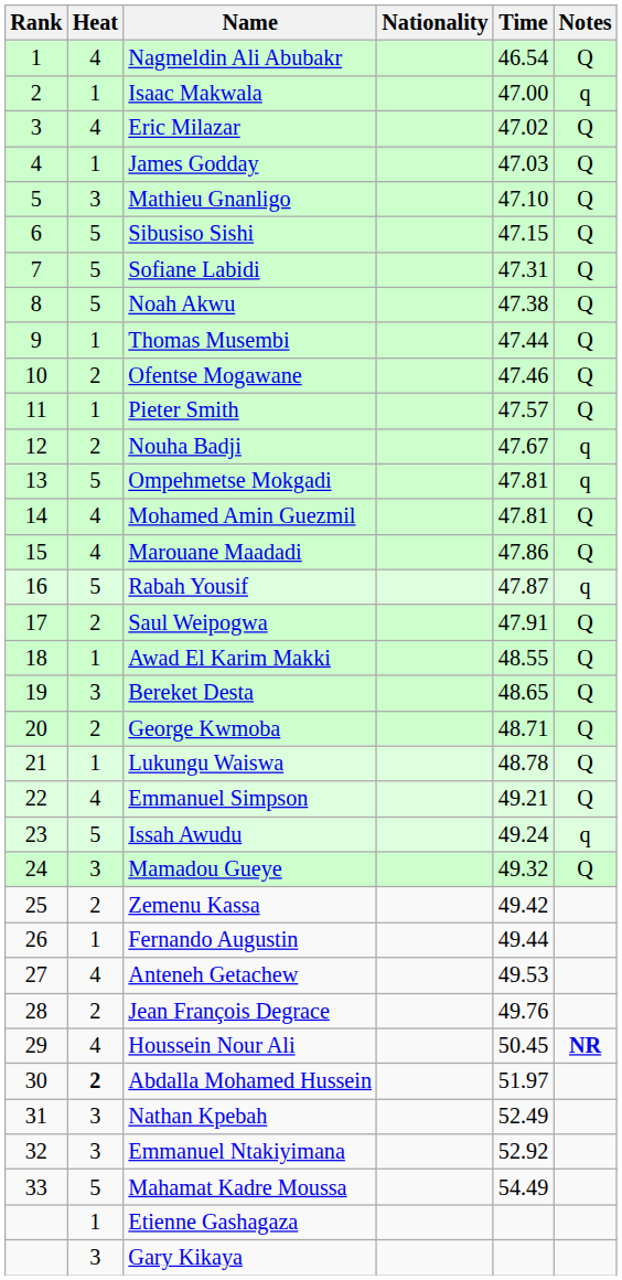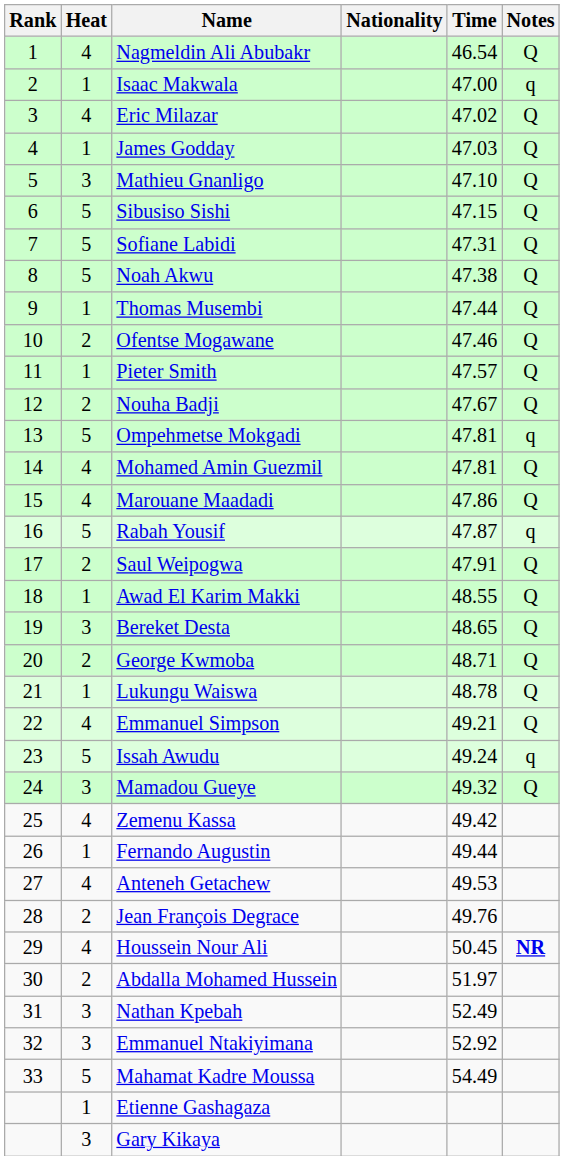 <table class="wikitable sortable" style="text-align:center">
 <tr>
 <th>Rank</th>
 <th>Heat</th>
 <th>Name</th>
 <th>Nationality</th>
 <th>Time</th>
 <th>Notes</th>
 </tr>
 <tr bgcolor=ccffcc>
 <td>1</td>
 <td>4</td>
 <td align=left><a href='#'>Nagmeldin Ali Abubakr</a></td>
 <td align=left></td>
 <td>46.54</td>
 <td>Q</td>
 </tr>
 <tr bgcolor=ccffcc>
 <td>2</td>
 <td>1</td>
 <td align=left><a href='#'>Isaac Makwala</a></td>
 <td align=left></td>
 <td>47.00</td>
 <td>q</td>
 </tr>
 <tr bgcolor=ccffcc>
 <td>3</td>
 <td>4</td>
 <td align=left><a href='#'>Eric Milazar</a></td>
 <td align=left></td>
 <td>47.02</td>
 <td>Q</td>
 </tr>
 <tr bgcolor=ccffcc>
 <td>4</td>
 <td>1</td>
 <td align=left><a href='#'>James Godday</a></td>
 <td align=left></td>
 <td>47.03</td>
 <td>Q</td>
 </tr>
 <tr bgcolor=ccffcc>
 <td>5</td>
 <td>3</td>
 <td align=left><a href='#'>Mathieu Gnanligo</a></td>
 <td align=left></td>
 <td>47.10</td>
 <td>Q</td>
 </tr>
 <tr bgcolor=ccffcc>
 <td>6</td>
 <td>5</td>
 <td align=left><a href='#'>Sibusiso Sishi</a></td>
 <td align=left></td>
 <td>47.15</td>
 <td>Q</td>
 </tr>
 <tr bgcolor=ccffcc>
 <td>7</td>
 <td>5</td>
 <td align=left><a href='#'>Sofiane Labidi</a></td>
 <td align=left></td>
 <td>47.31</td>
 <td>Q</td>
 </tr>
 <tr bgcolor=ccffcc>
 <td>8</td>
 <td>5</td>
 <td align=left><a href='#'>Noah Akwu</a></td>
 <td align=left></td>
 <td>47.38</td>
 <td>Q</td>
 </tr>
 <tr bgcolor=ccffcc>
 <td>9</td>
 <td>1</td>
 <td align=left><a href='#'>Thomas Musembi</a></td>
 <td align=left></td>
 <td>47.44</td>
 <td>Q</td>
 </tr>
 <tr bgcolor=ccffcc>
 <td>10</td>
 <td>2</td>
 <td align=left><a href='#'>Ofentse Mogawane</a></td>
 <td align=left></td>
 <td>47.46</td>
 <td>Q</td>
 </tr>
 <tr bgcolor=ccffcc>
 <td>11</td>
 <td>1</td>
 <td align=left><a href='#'>Pieter Smith</a></td>
 <td align=left></td>
 <td>47.57</td>
 <td>Q</td>
 </tr>
 <tr bgcolor=ccffcc>
 <td>12</td>
 <td>2</td>
 <td align=left><a href='#'>Nouha Badji</a></td>
 <td align=left></td>
 <td>47.67</td>
-<td>q</td>
+<td>Q</td>
 </tr>
 <tr bgcolor=ccffcc>
 <td>13</td>
 <td>5</td>
 <td align=left><a href='#'>Ompehmetse Mokgadi</a></td>
 <td align=left></td>
 <td>47.81</td>
 <td>q</td>
 </tr>
 <tr bgcolor=ccffcc>
 <td>14</td>
 <td>4</td>
 <td align=left><a href='#'>Mohamed Amin Guezmil</a></td>
 <td align=left></td>
 <td>47.81</td>
 <td>Q</td>
 </tr>
 <tr bgcolor=ccffcc>
 <td>15</td>
 <td>4</td>
 <td align=left><a href='#'>Marouane Maadadi</a></td>
 <td align=left></td>
 <td>47.86</td>
 <td>Q</td>
 </tr>
 <tr bgcolor=ddffdd>
 <td>16</td>
 <td>5</td>
 <td align=left><a href='#'>Rabah Yousif</a></td>
 <td align=left></td>
 <td>47.87</td>
 <td>q</td>
 </tr>
 <tr bgcolor=ccffcc>
 <td>17</td>
 <td>2</td>
 <td align=left><a href='#'>Saul Weipogwa</a></td>
 <td align=left></td>
 <td>47.91</td>
 <td>Q</td>
 </tr>
 <tr bgcolor=ccffcc>
 <td>18</td>
 <td>1</td>
 <td align=left><a href='#'>Awad El Karim Makki</a></td>
 <td align=left></td>
 <td>48.55</td>
 <td>Q</td>
 </tr>
 <tr bgcolor=ccffcc>
 <td>19</td>
 <td>3</td>
 <td align=left><a href='#'>Bereket Desta</a></td>
 <td align=left></td>
 <td>48.65</td>
 <td>Q</td>
 </tr>
 <tr bgcolor=ccffcc>
 <td>20</td>
 <td>2</td>
 <td align=left><a href='#'>George Kwmoba</a></td>
 <td align=left></td>
 <td>48.71</td>
 <td>Q</td>
 </tr>
 <tr bgcolor=ddffdd>
 <td>21</td>
 <td>1</td>
 <td align=left><a href='#'>Lukungu Waiswa</a></td>
 <td align=left></td>
 <td>48.78</td>
 <td>Q</td>
 </tr>
 <tr bgcolor=ddffdd>
 <td>22</td>
 <td>4</td>
 <td align=left><a href='#'>Emmanuel Simpson</a></td>
 <td align=left></td>
 <td>49.21</td>
 <td>Q</td>
 </tr>
 <tr bgcolor=ddffdd>
 <td>23</td>
 <td>5</td>
 <td align=left><a href='#'>Issah Awudu</a></td>
 <td align=left></td>
 <td>49.24</td>
 <td>q</td>
 </tr>
 <tr bgcolor=ccffcc>
 <td>24</td>
 <td>3</td>
 <td align=left><a href='#'>Mamadou Gueye</a></td>
 <td align=left></td>
 <td>49.32</td>
 <td>Q</td>
 </tr>
 <tr>
 <td>25</td>
-<td>2</td>
+<td>4</td>
 <td align=left><a href='#'>Zemenu Kassa</a></td>
 <td align=left></td>
 <td>49.42</td>
 <td></td>
 </tr>
 <tr>
 <td>26</td>
 <td>1</td>
 <td align=left><a href='#'>Fernando Augustin</a></td>
 <td align=left></td>
 <td>49.44</td>
 <td></td>
 </tr>
 <tr>
 <td>27</td>
 <td>4</td>
 <td align=left><a href='#'>Anteneh Getachew</a></td>
 <td align=left></td>
 <td>49.53</td>
 <td></td>
 </tr>
 <tr>
 <td>28</td>
 <td>2</td>
 <td align=left><a href='#'>Jean François Degrace</a></td>
 <td align=left></td>
 <td>49.76</td>
 <td></td>
 </tr>
 <tr>
 <td>29</td>
 <td>4</td>
 <td align=left><a href='#'>Houssein Nour Ali</a></td>
 <td align=left></td>
 <td>50.45</td>
 <td><strong><a href='#'>NR</a></strong></td>
 </tr>
 <tr>
 <td>30</td>
-<td><strong>2</strong></td>
+<td>2</td>
 <td align=left><a href='#'>Abdalla Mohamed Hussein</a></td>
 <td align=left></td>
 <td>51.97</td>
 <td></td>
 </tr>
 <tr>
 <td>31</td>
 <td>3</td>
 <td align=left><a href='#'>Nathan Kpebah</a></td>
 <td align=left></td>
 <td>52.49</td>
 <td></td>
 </tr>
 <tr>
 <td>32</td>
 <td>3</td>
 <td align=left><a href='#'>Emmanuel Ntakiyimana</a></td>
 <td align=left></td>
 <td>52.92</td>
 <td></td>
 </tr>
 <tr>
 <td>33</td>
 <td>5</td>
 <td align=left><a href='#'>Mahamat Kadre Moussa</a></td>
 <td align=left></td>
 <td>54.49</td>
 <td></td>
 </tr>
 <tr>
 <td></td>
 <td>1</td>
 <td align=left><a href='#'>Etienne Gashagaza</a></td>
 <td align=left></td>
 <td></td>
 <td></td>
 </tr>
 <tr>
 <td></td>
 <td>3</td>
 <td align=left><a href='#'>Gary Kikaya</a></td>
 <td align=left></td>
 <td></td>
 <td></td>
 </tr>
 </table>
